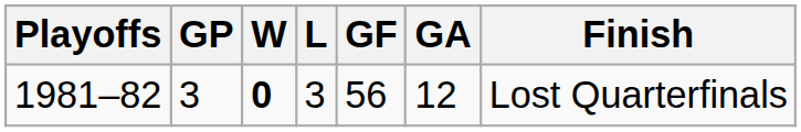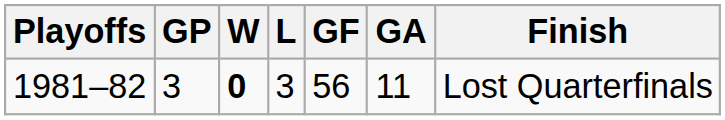 <table class="wikitable">
 <tr>
 <th>Playoffs</th>
 <th>GP</th>
 <th>W</th>
 <th>L</th>
 <th>GF</th>
 <th>GA</th>
 <th>Finish</th>
 </tr>
 <tr>
 <td>1981–82</td>
 <td>3</td>
 <td><strong>0</strong></td>
 <td>3</td>
 <td>56</td>
-<td>12</td>
+<td>11</td>
 <td>Lost Quarterfinals</td>
 </tr>
 </table>
